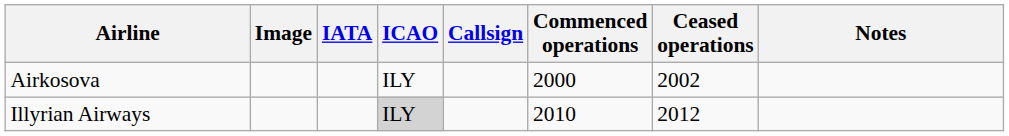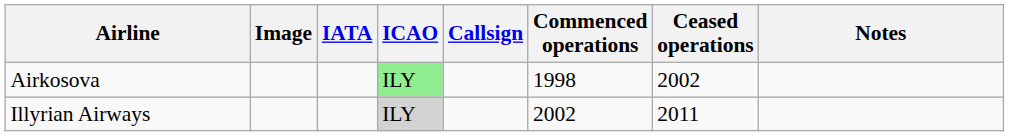 <table class="wikitable sortable" style="border-collapse:collapse; margin:auto;" border="1" cellpadding="3">
 <tr valign="middle">
 <th style="width:175px;">Airline</th>
 <th>Image</th>
 <th><a href='#'>IATA</a></th>
 <th><a href='#'>ICAO</a></th>
 <th><a href='#'>Callsign</a></th>
 <th>Commenced<br>operations</th>
 <th>Ceased<br>operations</th>
 <th style="width:175px;">Notes</th>
 </tr>
 <tr>
 <td>Airkosova</td>
 <td></td>
 <td></td>
-<td>ILY</td>
+<td style="background: lightgreen;">ILY</td>
 <td></td>
-<td>2000</td>
+<td>1998</td>
 <td>2002</td>
 <td></td>
 </tr>
 <tr>
 <td>Illyrian Airways</td>
 <td></td>
 <td></td>
 <td style="background: lightgrey;">ILY</td>
 <td></td>
-<td>2010</td>
-<td>2012</td>
+<td>2002</td>
+<td>2011</td>
 <td></td>
 </tr>
 </table>
